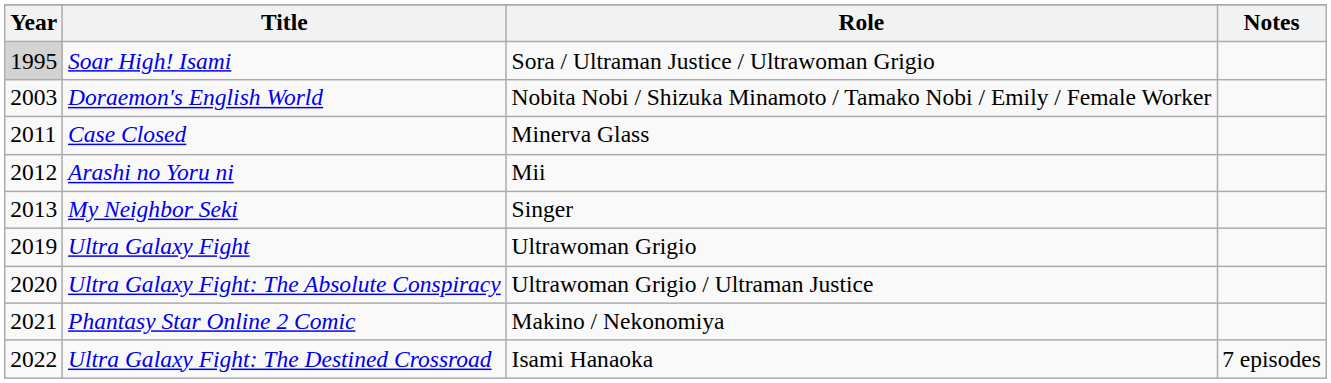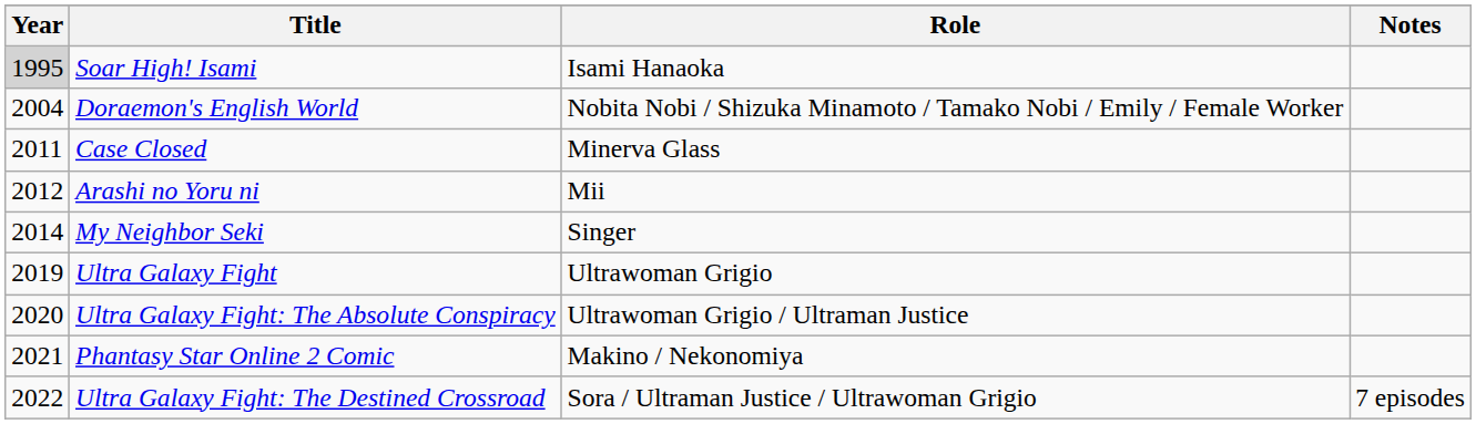 <table class="wikitable sortable plainwheaders">
 <tr>
 </tr>
 <tr style="text-align:center;">
 <th scope="col">Year</th>
 <th scope="col">Title</th>
 <th scope="col">Role</th>
 <th scope="col">Notes</th>
 </tr>
 <tr>
 <td style="background: lightgrey;">1995</td>
 <td><em><a href='#'>Soar High! Isami</a></em></td>
-<td>Sora / Ultraman Justice / Ultrawoman Grigio</td>
+<td>Isami Hanaoka</td>
 <td></td>
 </tr>
 <tr>
-<td>2003</td>
+<td>2004</td>
 <td><em><a href='#'>Doraemon's English World</a></em></td>
 <td>Nobita Nobi / Shizuka Minamoto / Tamako Nobi / Emily / Female Worker</td>
 <td></td>
 </tr>
 <tr>
 <td>2011</td>
 <td><em><a href='#'>Case Closed</a></em></td>
 <td>Minerva Glass</td>
 <td></td>
 </tr>
 <tr>
 <td>2012</td>
 <td><em><a href='#'>Arashi no Yoru ni</a></em></td>
 <td>Mii</td>
 <td></td>
 </tr>
 <tr>
-<td>2013</td>
+<td>2014</td>
 <td><em><a href='#'>My Neighbor Seki</a></em></td>
 <td>Singer</td>
 <td></td>
 </tr>
 <tr>
 <td>2019</td>
 <td><em><a href='#'>Ultra Galaxy Fight</a></em></td>
 <td>Ultrawoman Grigio</td>
 <td></td>
 </tr>
 <tr>
 <td>2020</td>
 <td><em><a href='#'>Ultra Galaxy Fight: The Absolute Conspiracy</a></em></td>
 <td>Ultrawoman Grigio / Ultraman Justice</td>
 <td></td>
 </tr>
 <tr>
 <td>2021</td>
 <td><em><a href='#'>Phantasy Star Online 2 Comic</a></em></td>
 <td>Makino / Nekonomiya</td>
 <td></td>
 </tr>
 <tr>
 <td>2022</td>
 <td><em><a href='#'>Ultra Galaxy Fight: The Destined Crossroad</a></em></td>
-<td>Isami Hanaoka</td>
+<td>Sora / Ultraman Justice / Ultrawoman Grigio</td>
 <td>7 episodes</td>
 </tr>
 </table>
